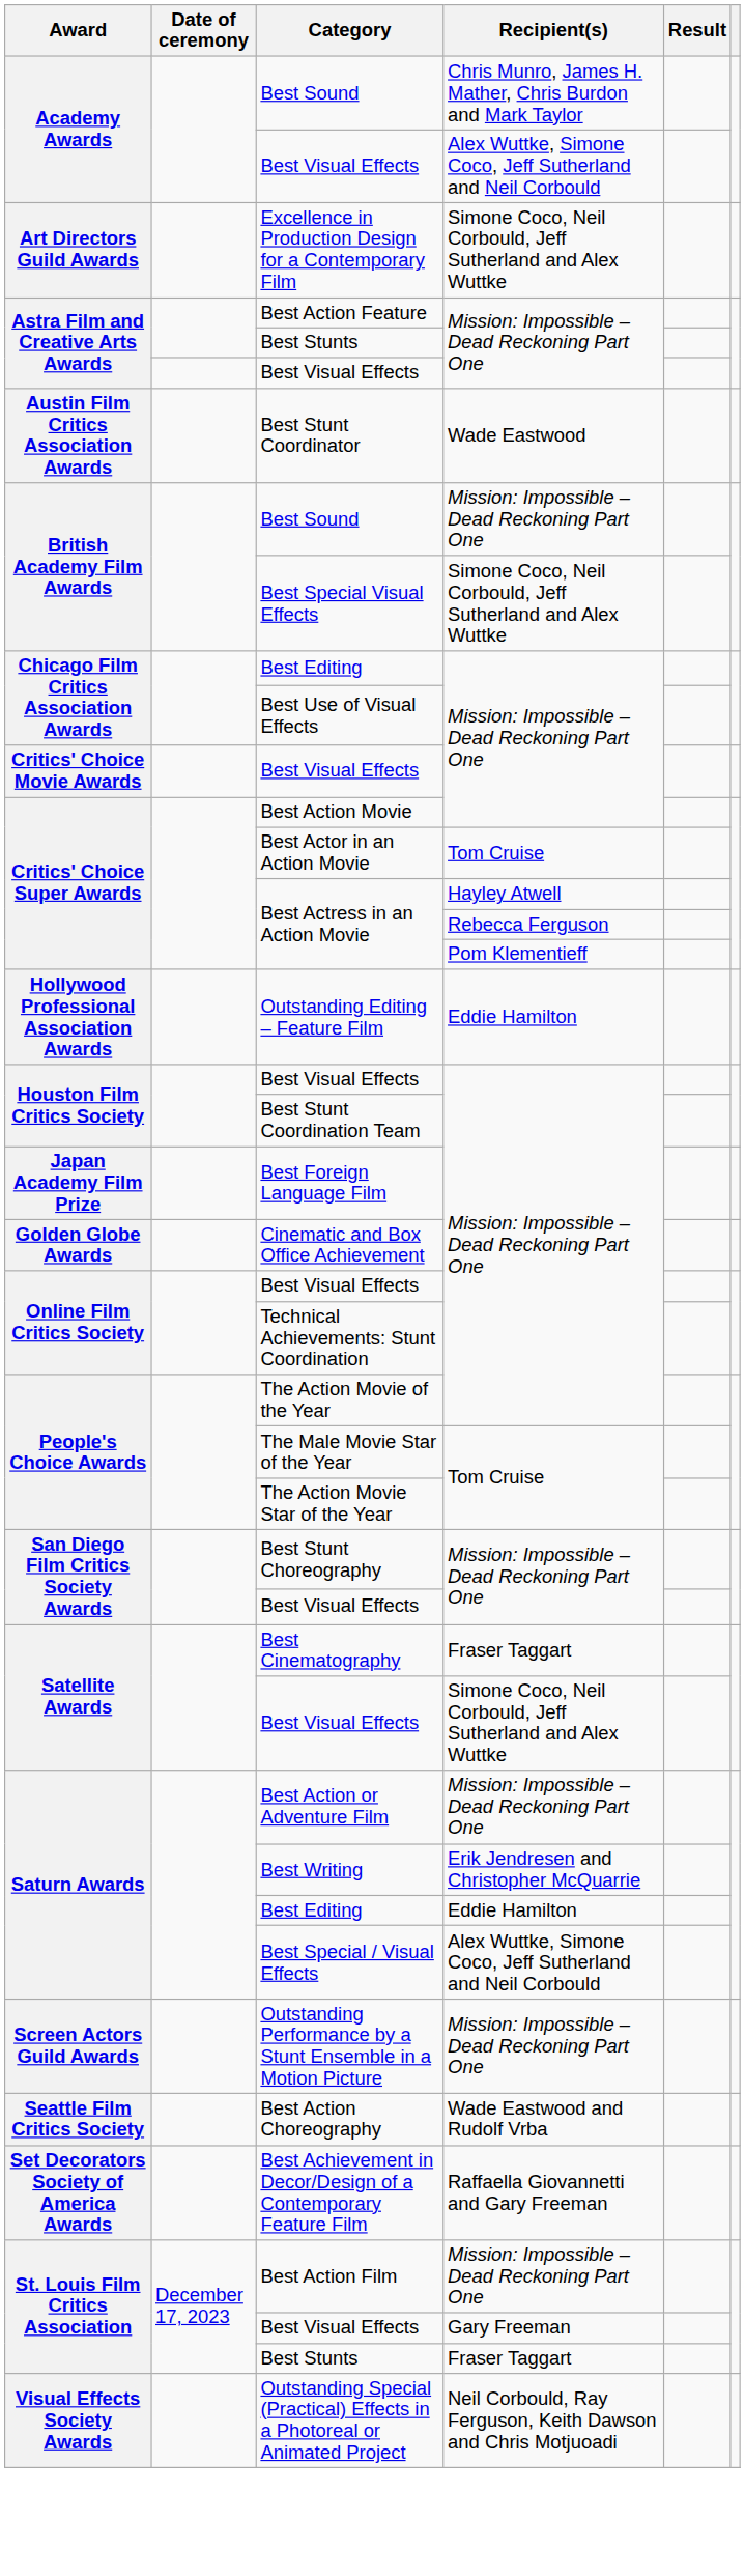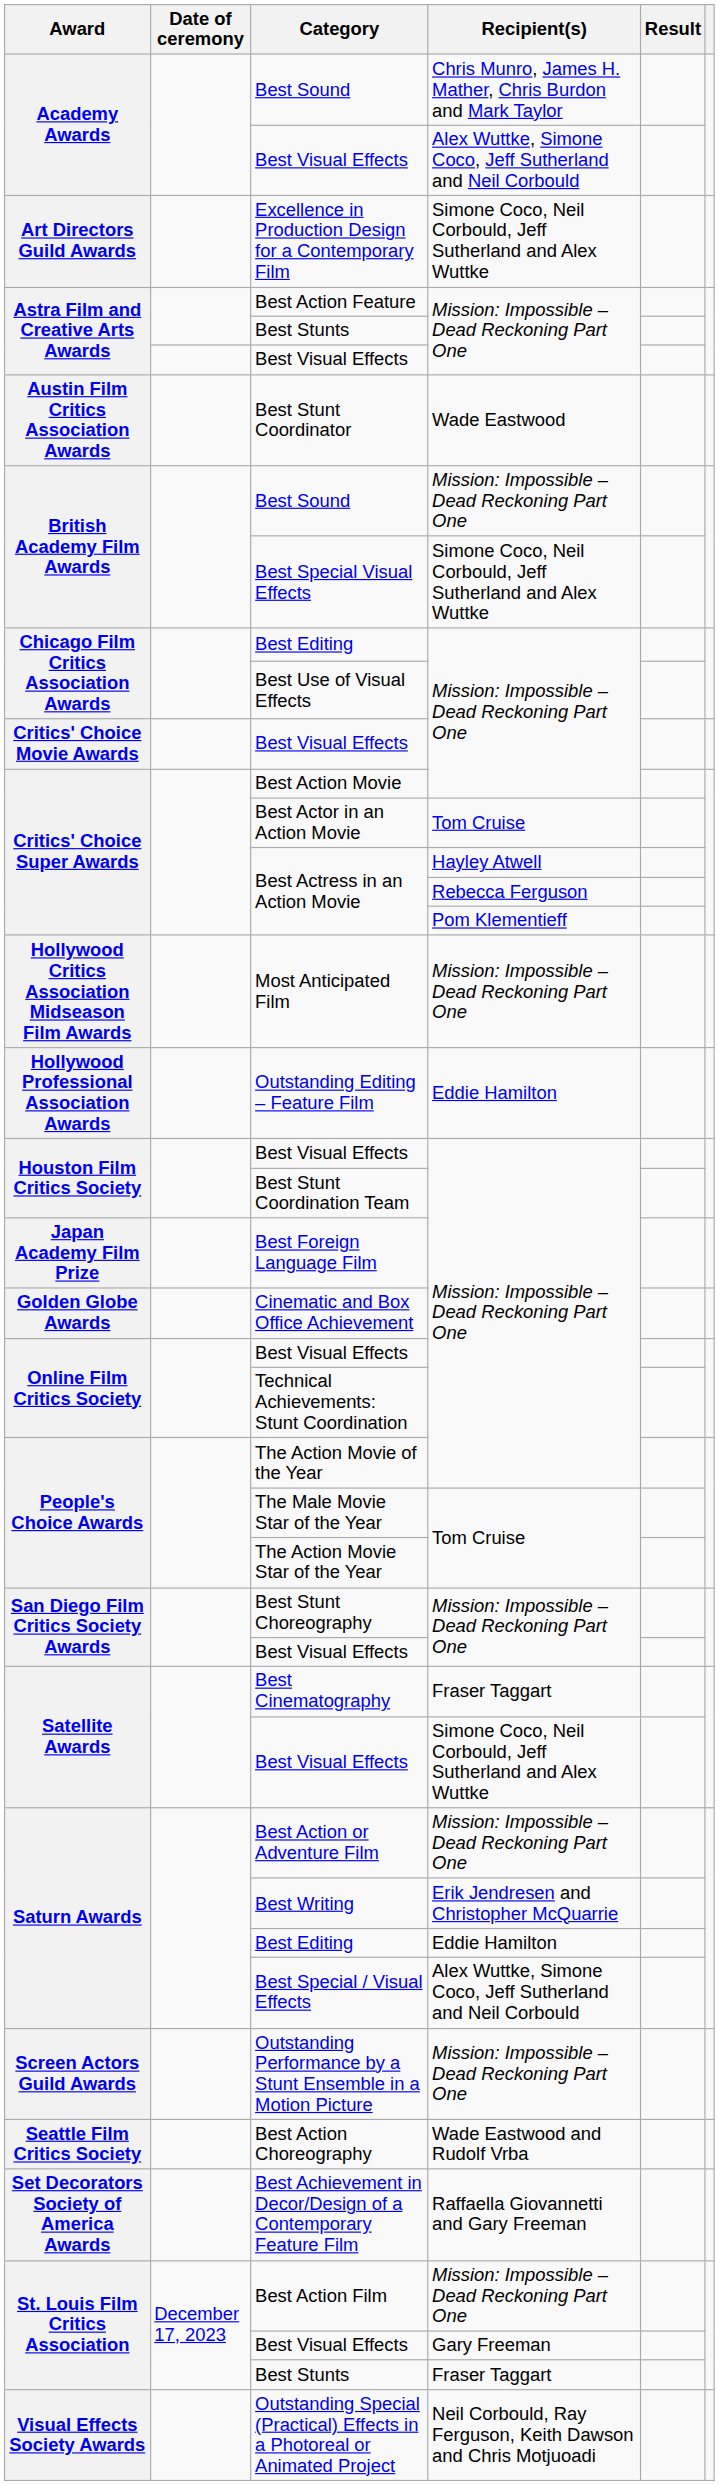 <table class="wikitable sortable plainrowheaders" style="width: 99%;">
 <tr>
 <th scope="col">Award</th>
 <th scope="col">Date of ceremony</th>
 <th scope="col">Category</th>
 <th scope="col" style="width:30%;">Recipient(s)</th>
 <th scope="col">Result</th>
 <th scope="col" class="unsortable"></th>
 </tr>
 <tr>
 <th scope="rowgroup" rowspan="2"><a href='#'>Academy Awards</a></th>
 <td rowspan="2"><a href='#'></a></td>
 <td><a href='#'>Best Sound</a></td>
 <td><a href='#'>Chris Munro</a>, <a href='#'>James H. Mather</a>, <a href='#'>Chris Burdon</a> and <a href='#'>Mark Taylor</a></td>
 <td></td>
 <td align="center" rowspan="2"></td>
 </tr>
 <tr>
 <td><a href='#'>Best Visual Effects</a></td>
 <td><a href='#'>Alex Wuttke</a>, <a href='#'>Simone Coco</a>, <a href='#'>Jeff Sutherland</a> and <a href='#'>Neil Corbould</a></td>
 <td></td>
 </tr>
 <tr>
 <th scope="rowgroup"><a href='#'>Art Directors Guild Awards</a></th>
 <td><a href='#'></a></td>
 <td><a href='#'>Excellence in Production Design for a Contemporary Film</a></td>
 <td>Simone Coco, Neil Corbould, Jeff Sutherland and Alex Wuttke</td>
 <td></td>
 <td style="text-align:center;"></td>
 </tr>
 <tr>
 <th scope="rowgroup" rowspan="3"><a href='#'>Astra Film and Creative Arts Awards</a></th>
 <td rowspan="2"><a href='#'></a></td>
 <td>Best Action Feature</td>
 <td rowspan="3"><em>Mission: Impossible – Dead Reckoning Part One</em></td>
 <td></td>
 <td rowspan="3" style="text-align:center;"></td>
 </tr>
 <tr>
 <td>Best Stunts</td>
 <td></td>
 </tr>
 <tr>
 <td><a href='#'></a></td>
 <td>Best Visual Effects</td>
 <td></td>
 </tr>
 <tr>
 <th scope="rowgroup"><a href='#'>Austin Film Critics Association Awards</a></th>
 <td><a href='#'></a></td>
 <td>Best Stunt Coordinator</td>
 <td>Wade Eastwood</td>
 <td></td>
 <td style="text-align:center;"></td>
 </tr>
 <tr>
 <th scope="rowgroup" rowspan="2"><a href='#'>British Academy Film Awards</a></th>
 <td rowspan="2"><a href='#'></a></td>
 <td><a href='#'>Best Sound</a></td>
 <td><em>Mission: Impossible – Dead Reckoning Part One</em></td>
 <td></td>
 <td rowspan="2" style="text-align:center;"></td>
 </tr>
 <tr>
 <td><a href='#'>Best Special Visual Effects</a></td>
 <td>Simone Coco, Neil Corbould, Jeff Sutherland and Alex Wuttke</td>
 <td></td>
 </tr>
 <tr>
 <th scope="rowgroup" rowspan="2"><a href='#'>Chicago Film Critics Association Awards</a></th>
 <td rowspan="2"><a href='#'></a></td>
 <td><a href='#'>Best Editing</a></td>
 <td rowspan="4"><em>Mission: Impossible – Dead Reckoning Part One</em></td>
 <td></td>
 <td align="center" rowspan="2"></td>
 </tr>
 <tr>
 <td>Best Use of Visual Effects</td>
 <td></td>
 </tr>
 <tr>
 <th scope="rowgroup"><a href='#'>Critics' Choice Movie Awards</a></th>
 <td><a href='#'></a></td>
 <td><a href='#'>Best Visual Effects</a></td>
 <td></td>
 <td style="text-align:center;"></td>
 </tr>
 <tr>
 <th scope="rowgroup" rowspan="5"><a href='#'>Critics' Choice Super Awards</a></th>
 <td rowspan="5"><a href='#'></a></td>
 <td>Best Action Movie</td>
 <td></td>
 <td style="text-align:center;" rowspan="5"></td>
 </tr>
 <tr>
 <td>Best Actor in an Action Movie</td>
 <td data-sort-value="Cruise, Tom"><a href='#'>Tom Cruise</a></td>
 <td></td>
 </tr>
 <tr>
 <td rowspan="3">Best Actress in an Action Movie</td>
 <td data-sort-value="Atwell, Hayley"><a href='#'>Hayley Atwell</a></td>
 <td></td>
 </tr>
 <tr>
 <td data-sort-value="Ferguson, Rebecca"><a href='#'>Rebecca Ferguson</a></td>
 <td></td>
 </tr>
 <tr>
 <td data-sort-value="Klementieff, Pom"><a href='#'>Pom Klementieff</a></td>
 <td></td>
+</tr>
+<tr>
+<th scope="rowgroup"><a href='#'>Hollywood Critics Association Midseason Film Awards</a></th>
+<td><a href='#'></a></td>
+<td>Most Anticipated Film</td>
+<td><em>Mission: Impossible – Dead Reckoning Part One</em></td>
+<td></td>
+<td style="text-align:center;"></td>
 </tr>
 <tr>
 <th scope="rowgroup"><a href='#'>Hollywood Professional Association Awards</a></th>
 <td></td>
 <td><a href='#'>Outstanding Editing – Feature Film</a></td>
 <td><a href='#'>Eddie Hamilton</a></td>
 <td></td>
 <td style="text-align:center;"></td>
 </tr>
 <tr>
 <th scope="rowgroup" rowspan="2"><a href='#'>Houston Film Critics Society</a></th>
 <td rowspan="2"><a href='#'></a></td>
 <td>Best Visual Effects</td>
 <td rowspan="7"><em>Mission: Impossible – Dead Reckoning Part One</em></td>
 <td></td>
 <td rowspan="2" style="text-align:center;"></td>
 </tr>
 <tr>
 <td>Best Stunt Coordination Team</td>
 <td></td>
 </tr>
 <tr>
 <th scope="rowgroup"><a href='#'>Japan Academy Film Prize</a></th>
 <td><a href='#'></a></td>
 <td><a href='#'>Best Foreign Language Film</a></td>
 <td></td>
 <td style="text-align:center;"></td>
 </tr>
 <tr>
 <th scope="rowgroup"><a href='#'>Golden Globe Awards</a></th>
 <td><a href='#'></a></td>
 <td><a href='#'>Cinematic and Box Office Achievement</a></td>
 <td></td>
 <td style="text-align:center;"></td>
 </tr>
 <tr>
 <th scope="rowgroup" rowspan="2"><a href='#'>Online Film Critics Society</a></th>
 <td rowspan="2"><a href='#'></a></td>
 <td>Best Visual Effects</td>
 <td></td>
 <td rowspan="2" style="text-align:center;"></td>
 </tr>
 <tr>
 <td>Technical Achievements: Stunt Coordination</td>
 <td></td>
 </tr>
 <tr>
 <th scope="rowgroup" rowspan="3"><a href='#'>People's Choice Awards</a></th>
 <td rowspan="3"><a href='#'></a></td>
 <td>The Action Movie of the Year</td>
 <td></td>
 <td rowspan="3" style="text-align:center;"></td>
 </tr>
 <tr>
 <td>The Male Movie Star of the Year</td>
 <td rowspan="2" data-sort-value="Cruise, Tom">Tom Cruise</td>
 <td></td>
 </tr>
 <tr>
 <td>The Action Movie Star of the Year</td>
 <td></td>
 </tr>
 <tr>
 <th scope="rowgroup" rowspan="2"><a href='#'>San Diego Film Critics Society Awards</a></th>
 <td rowspan="2"><a href='#'></a></td>
 <td>Best Stunt Choreography</td>
 <td rowspan="2"><em>Mission: Impossible – Dead Reckoning Part One</em></td>
 <td></td>
 <td rowspan="2" style="text-align:center;"></td>
 </tr>
 <tr>
 <td>Best Visual Effects</td>
 <td></td>
 </tr>
 <tr>
 <th scope="rowgroup" rowspan="2"><a href='#'>Satellite Awards</a></th>
 <td rowspan="2"><a href='#'></a></td>
 <td><a href='#'>Best Cinematography</a></td>
 <td>Fraser Taggart</td>
 <td></td>
 <td rowspan="2" style="text-align:center;"></td>
 </tr>
 <tr>
 <td><a href='#'>Best Visual Effects</a></td>
 <td>Simone Coco, Neil Corbould, Jeff Sutherland and Alex Wuttke</td>
 <td></td>
 </tr>
 <tr>
 <th scope="rowgroup" rowspan="4"><a href='#'>Saturn Awards</a></th>
 <td rowspan="4"><a href='#'></a></td>
 <td><a href='#'>Best Action or Adventure Film</a></td>
 <td><em>Mission: Impossible – Dead Reckoning Part One</em></td>
 <td></td>
 <td rowspan="4" style="text-align:center;"></td>
 </tr>
 <tr>
 <td><a href='#'>Best Writing</a></td>
 <td><a href='#'>Erik Jendresen</a> and <a href='#'>Christopher McQuarrie</a></td>
 <td></td>
 </tr>
 <tr>
 <td><a href='#'>Best Editing</a></td>
 <td>Eddie Hamilton</td>
 <td></td>
 </tr>
 <tr>
 <td><a href='#'>Best Special / Visual Effects</a></td>
 <td>Alex Wuttke, Simone Coco, Jeff Sutherland and Neil Corbould</td>
 <td></td>
 </tr>
 <tr>
 <th scope="rowgroup"><a href='#'>Screen Actors Guild Awards</a></th>
 <td><a href='#'></a></td>
 <td><a href='#'>Outstanding Performance by a Stunt Ensemble in a Motion Picture</a></td>
 <td><em>Mission: Impossible – Dead Reckoning Part One</em></td>
 <td></td>
 <td style="text-align:center;"></td>
 </tr>
 <tr>
 <th scope="rowgroup"><a href='#'>Seattle Film Critics Society</a></th>
 <td><a href='#'></a></td>
 <td>Best Action Choreography</td>
 <td>Wade Eastwood and Rudolf Vrba</td>
 <td></td>
 <td style="text-align:center;"></td>
 </tr>
 <tr>
 <th scope="rowgroup"><a href='#'>Set Decorators Society of America Awards</a></th>
 <td><a href='#'></a></td>
 <td><a href='#'>Best Achievement in Decor/Design of a Contemporary Feature Film</a></td>
 <td>Raffaella Giovannetti and Gary Freeman</td>
 <td></td>
 <td style="text-align:center;"></td>
 </tr>
 <tr>
 <th scope="row" rowspan="3"><a href='#'>St. Louis Film Critics Association</a></th>
 <td rowspan="3"><a href='#'>December 17, 2023</a></td>
 <td>Best Action Film</td>
 <td><em>Mission: Impossible – Dead Reckoning Part One</em></td>
 <td></td>
 <td rowspan="3" align="center"></td>
 </tr>
 <tr>
 <td>Best Visual Effects</td>
 <td>Gary Freeman</td>
 <td></td>
 </tr>
 <tr>
 <td>Best Stunts</td>
 <td>Fraser Taggart</td>
 <td></td>
 </tr>
 <tr>
 <th scope="rowgroup"><a href='#'>Visual Effects Society Awards</a></th>
 <td><a href='#'></a></td>
 <td><a href='#'>Outstanding Special (Practical) Effects in a Photoreal or Animated Project</a></td>
 <td>Neil Corbould, Ray Ferguson, Keith Dawson and Chris Motjuoadi</td>
 <td></td>
 <td style="text-align:center;"></td>
 </tr>
 <tr>
 </tr>
 </table>
